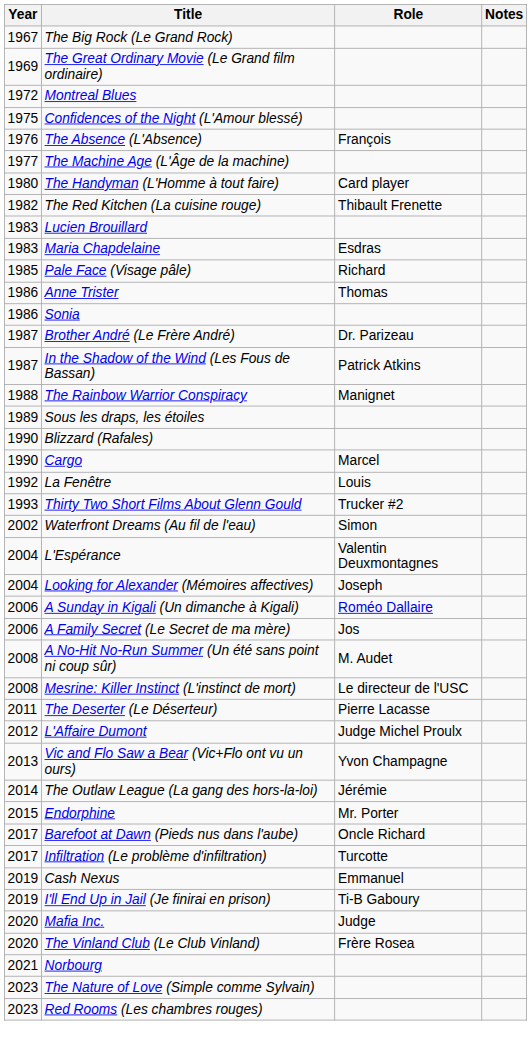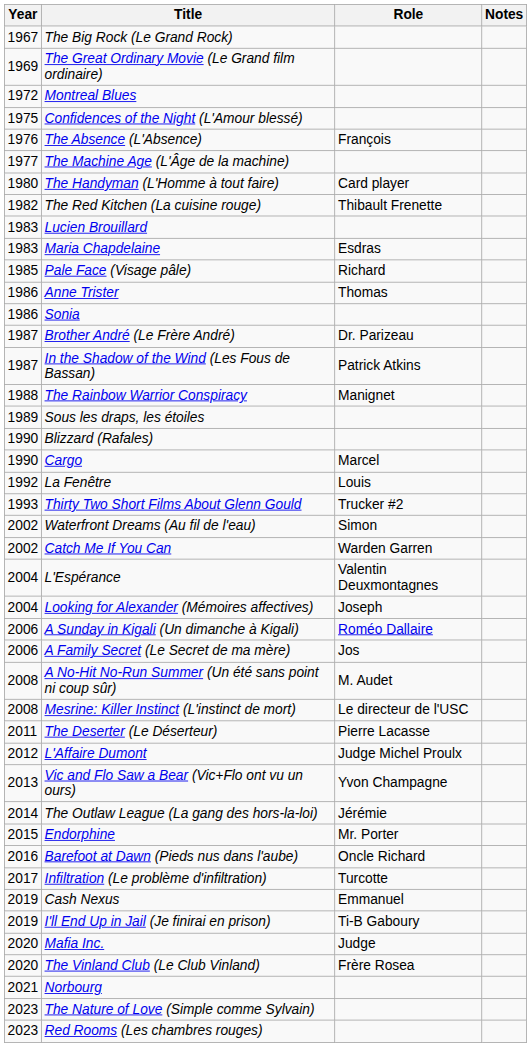 <table class="wikitable sortable">
 <tr>
 <th>Year</th>
 <th>Title</th>
 <th>Role</th>
 <th class="unsortable">Notes</th>
 </tr>
 <tr>
 <td>1967</td>
 <td data-sort-value="Big Rock, The"><em>The Big Rock (Le Grand Rock)</em></td>
 <td></td>
 <td></td>
 </tr>
 <tr>
 <td>1969</td>
 <td data-sort-value="Great Ordinary Movie, The"><em><a href='#'>The Great Ordinary Movie</a> (Le Grand film ordinaire)</em></td>
 <td></td>
 <td></td>
 </tr>
 <tr>
 <td>1972</td>
 <td><em><a href='#'>Montreal Blues</a></em></td>
 <td></td>
 <td></td>
 </tr>
 <tr>
 <td>1975</td>
 <td><em><a href='#'>Confidences of the Night</a> (L'Amour blessé)</em></td>
 <td></td>
 <td></td>
 </tr>
 <tr>
 <td>1976</td>
 <td data-sort-value="Absence, The"><em><a href='#'>The Absence</a> (L'Absence)</em></td>
 <td>François</td>
 <td></td>
 </tr>
 <tr>
 <td>1977</td>
 <td data-sort-value="Machine Age, The"><em><a href='#'>The Machine Age</a> (L'Âge de la machine)</em></td>
 <td></td>
 <td></td>
 </tr>
 <tr>
 <td>1980</td>
 <td data-sort-value="Handyman, The"><em><a href='#'>The Handyman</a> (L'Homme à tout faire)</em></td>
 <td>Card player</td>
 <td></td>
 </tr>
 <tr>
 <td>1982</td>
 <td data-sort-value="Red Kitchen, The"><em>The Red Kitchen (La cuisine rouge)</em></td>
 <td>Thibault Frenette</td>
 <td></td>
 </tr>
 <tr>
 <td>1983</td>
 <td><em><a href='#'>Lucien Brouillard</a></em></td>
 <td></td>
 <td></td>
 </tr>
 <tr>
 <td>1983</td>
 <td><em><a href='#'>Maria Chapdelaine</a></em></td>
 <td>Esdras</td>
 <td></td>
 </tr>
 <tr>
 <td>1985</td>
 <td><em><a href='#'>Pale Face</a> (Visage pâle)</em></td>
 <td>Richard</td>
 <td></td>
 </tr>
 <tr>
 <td>1986</td>
 <td><em><a href='#'>Anne Trister</a></em></td>
 <td>Thomas</td>
 <td></td>
 </tr>
 <tr>
 <td>1986</td>
 <td><em><a href='#'>Sonia</a></em></td>
 <td></td>
 <td></td>
 </tr>
 <tr>
 <td>1987</td>
 <td><em><a href='#'>Brother André</a> (Le Frère André)</em></td>
 <td>Dr. Parizeau</td>
 <td></td>
 </tr>
 <tr>
 <td>1987</td>
 <td><em><a href='#'>In the Shadow of the Wind</a> (Les Fous de Bassan)</em></td>
 <td>Patrick Atkins</td>
 <td></td>
 </tr>
 <tr>
 <td>1988</td>
 <td data-sort-value="Rainbow Warrior Conspiracy, The"><em><a href='#'>The Rainbow Warrior Conspiracy</a></em></td>
 <td>Manignet</td>
 <td></td>
 </tr>
 <tr>
 <td>1989</td>
 <td><em>Sous les draps, les étoiles</em></td>
 <td></td>
 <td></td>
 </tr>
 <tr>
 <td>1990</td>
 <td><em>Blizzard (Rafales)</em></td>
 <td></td>
 <td></td>
 </tr>
 <tr>
 <td>1990</td>
 <td><em><a href='#'>Cargo</a></em></td>
 <td>Marcel</td>
 <td></td>
 </tr>
 <tr>
 <td>1992</td>
 <td><em>La Fenêtre</em></td>
 <td>Louis</td>
 <td></td>
 </tr>
 <tr>
 <td>1993</td>
 <td><em><a href='#'>Thirty Two Short Films About Glenn Gould</a></em></td>
 <td>Trucker #2</td>
 <td></td>
 </tr>
 <tr>
 <td>2002</td>
 <td><em>Waterfront Dreams (Au fil de l'eau)</em></td>
 <td>Simon</td>
 <td></td>
 </tr>
 <tr>
+<td>2002</td>
+<td><em><a href='#'>Catch Me If You Can</a></em></td>
+<td>Warden Garren</td>
+<td></td>
+</tr>
+<tr>
 <td>2004</td>
 <td><em>L'Espérance</em></td>
 <td>Valentin Deuxmontagnes</td>
 <td></td>
 </tr>
 <tr>
 <td>2004</td>
 <td><em><a href='#'>Looking for Alexander</a> (Mémoires affectives)</em></td>
 <td>Joseph</td>
 <td></td>
 </tr>
 <tr>
 <td>2006</td>
 <td data-sort-value="Sunday in Kigali, A"><em><a href='#'>A Sunday in Kigali</a> (Un dimanche à Kigali)</em></td>
 <td><a href='#'>Roméo Dallaire</a></td>
 <td></td>
 </tr>
 <tr>
 <td>2006</td>
 <td data-sort-value="Family Secret, A"><em><a href='#'>A Family Secret</a> (Le Secret de ma mère)</em></td>
 <td>Jos</td>
 <td></td>
 </tr>
 <tr>
 <td>2008</td>
 <td data-sort-value="No-Hit No-Run Summer, A"><em><a href='#'>A No-Hit No-Run Summer</a> (Un été sans point ni coup sûr)</em></td>
 <td>M. Audet</td>
 <td></td>
 </tr>
 <tr>
 <td>2008</td>
 <td><em><a href='#'>Mesrine: Killer Instinct</a> (L'instinct de mort)</em></td>
 <td>Le directeur de l'USC</td>
 <td></td>
 </tr>
 <tr>
 <td>2011</td>
 <td data-sort-value="Deserter, The"><em><a href='#'>The Deserter</a> (Le Déserteur)</em></td>
 <td>Pierre Lacasse</td>
 <td></td>
 </tr>
 <tr>
 <td>2012</td>
 <td><em><a href='#'>L'Affaire Dumont</a></em></td>
 <td>Judge Michel Proulx</td>
 </tr>
 <tr>
 <td>2013</td>
 <td><em><a href='#'>Vic and Flo Saw a Bear</a> (Vic+Flo ont vu un ours)</em></td>
 <td>Yvon Champagne</td>
 <td></td>
 </tr>
 <tr>
 <td>2014</td>
 <td data-sort-value="Outlaw League, The"><em>The Outlaw League (La gang des hors-la-loi)</em></td>
 <td>Jérémie</td>
 <td></td>
 </tr>
 <tr>
 <td>2015</td>
 <td><em><a href='#'>Endorphine</a></em></td>
 <td>Mr. Porter</td>
 <td></td>
 </tr>
 <tr>
-<td>2017</td>
+<td>2016</td>
 <td><em><a href='#'>Barefoot at Dawn</a> (Pieds nus dans l'aube)</em></td>
 <td>Oncle Richard</td>
 <td></td>
 </tr>
 <tr>
 <td>2017</td>
 <td><em><a href='#'>Infiltration</a> (Le problème d'infiltration)</em></td>
 <td>Turcotte</td>
 <td></td>
 </tr>
 <tr>
 <td>2019</td>
 <td><em>Cash Nexus</em></td>
 <td>Emmanuel</td>
 <td></td>
 </tr>
 <tr>
 <td>2019</td>
 <td><em><a href='#'>I'll End Up in Jail</a> (Je finirai en prison)</em></td>
 <td>Ti-B Gaboury</td>
 <td></td>
 </tr>
 <tr>
 <td>2020</td>
 <td><em><a href='#'>Mafia Inc.</a></em></td>
 <td>Judge</td>
 <td></td>
 </tr>
 <tr>
 <td>2020</td>
 <td data-sort-value="Vinland Club, The"><em><a href='#'>The Vinland Club</a> (Le Club Vinland)</em></td>
 <td>Frère Rosea</td>
 <td></td>
 </tr>
 <tr>
 <td>2021</td>
 <td><em><a href='#'>Norbourg</a></em></td>
 <td></td>
 <td></td>
 </tr>
 <tr>
 <td>2023</td>
 <td data-sort-value="Nature of Love, The"><em><a href='#'>The Nature of Love</a> (Simple comme Sylvain)</em></td>
 <td></td>
 <td></td>
 </tr>
 <tr>
 <td>2023</td>
 <td><em><a href='#'>Red Rooms</a> (Les chambres rouges)</em></td>
 <td></td>
 <td></td>
 </tr>
 </table>
